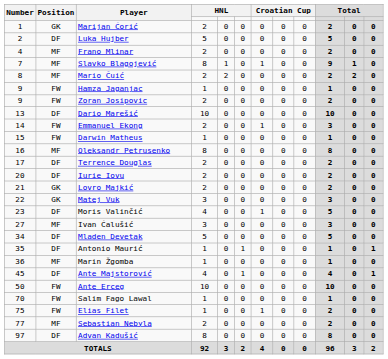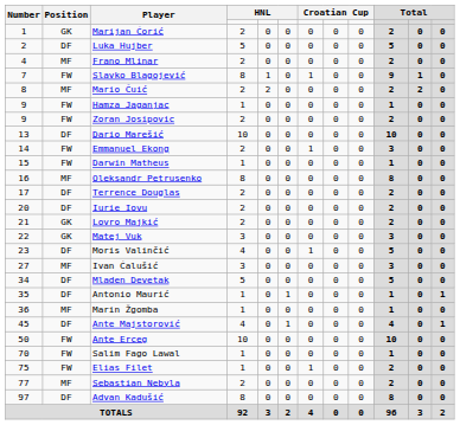 <table class="wikitable" style="font-size: 95%; text-align: center;">
 <tr>
 <th width=40 rowspan="2" align="center">Number</th>
 <th width=40 rowspan="2" align="center">Position</th>
 <th width=180 rowspan="2" align="center">Player</th>
 <th width=120 colspan="3" align="center">HNL</th>
 <th width=120 colspan="3" align="center">Croatian Cup</th>
 <th width=140 colspan="3" align="center" style="background: #DCDCDC">Total</th>
 </tr>
 <tr>
 <td></td>
 <td></td>
 <td></td>
 <td></td>
 <td></td>
 <td></td>
 <th style="background: #DCDCDC"></th>
 <th style="background: #DCDCDC"></th>
 <th style="background: #DCDCDC"></th>
 </tr>
 <tr>
 <td>1</td>
 <td>GK</td>
 <td style="text-align:left;"> <a href='#'>Marijan Ćorić</a></td>
 <td>2</td>
 <td>0</td>
 <td>0</td>
 <td>0</td>
 <td>0</td>
 <td>0</td>
 <th style="background: #DCDCDC">2</th>
 <th style="background: #DCDCDC">0</th>
 <th style="background: #DCDCDC">0</th>
 </tr>
 <tr>
 <td>2</td>
 <td>DF</td>
 <td style="text-align:left;"> <a href='#'>Luka Hujber</a></td>
 <td>5</td>
 <td>0</td>
 <td>0</td>
 <td>0</td>
 <td>0</td>
 <td>0</td>
 <th style="background: #DCDCDC">5</th>
 <th style="background: #DCDCDC">0</th>
 <th style="background: #DCDCDC">0</th>
 </tr>
 <tr>
 <td>4</td>
 <td>MF</td>
 <td style="text-align:left;"> <a href='#'>Frano Mlinar</a></td>
 <td>2</td>
 <td>0</td>
 <td>0</td>
 <td>0</td>
 <td>0</td>
 <td>0</td>
 <th style="background: #DCDCDC">2</th>
 <th style="background: #DCDCDC">0</th>
 <th style="background: #DCDCDC">0</th>
 </tr>
 <tr>
 <td>7</td>
-<td>MF</td>
+<td>FW</td>
 <td style="text-align:left;"> <a href='#'>Slavko Blagojević</a></td>
 <td>8</td>
 <td>1</td>
 <td>0</td>
 <td>1</td>
 <td>0</td>
 <td>0</td>
 <th style="background: #DCDCDC">9</th>
 <th style="background: #DCDCDC">1</th>
 <th style="background: #DCDCDC">0</th>
 </tr>
 <tr>
 <td>8</td>
 <td>MF</td>
 <td style="text-align:left;"> <a href='#'>Mario Čuić</a></td>
 <td>2</td>
 <td>2</td>
 <td>0</td>
 <td>0</td>
 <td>0</td>
 <td>0</td>
 <th style="background: #DCDCDC">2</th>
 <th style="background: #DCDCDC">2</th>
 <th style="background: #DCDCDC">0</th>
 </tr>
 <tr>
 <td>9</td>
 <td>FW</td>
 <td style="text-align:left;"> <a href='#'>Hamza Jaganjac</a></td>
 <td>1</td>
 <td>0</td>
 <td>0</td>
 <td>0</td>
 <td>0</td>
 <td>0</td>
 <th style="background: #DCDCDC">1</th>
 <th style="background: #DCDCDC">0</th>
 <th style="background: #DCDCDC">0</th>
 </tr>
 <tr>
 <td>9</td>
 <td>FW</td>
 <td style="text-align:left;"> <a href='#'>Zoran Josipovic</a></td>
 <td>2</td>
 <td>0</td>
 <td>0</td>
 <td>0</td>
 <td>0</td>
 <td>0</td>
 <th style="background: #DCDCDC">2</th>
 <th style="background: #DCDCDC">0</th>
 <th style="background: #DCDCDC">0</th>
 </tr>
 <tr>
 <td>13</td>
 <td>DF</td>
 <td style="text-align:left;"> <a href='#'>Dario Marešić</a></td>
 <td>10</td>
 <td>0</td>
 <td>0</td>
 <td>0</td>
 <td>0</td>
 <td>0</td>
 <th style="background: #DCDCDC">10</th>
 <th style="background: #DCDCDC">0</th>
 <th style="background: #DCDCDC">0</th>
 </tr>
 <tr>
 <td>14</td>
 <td>FW</td>
 <td style="text-align:left;"> <a href='#'>Emmanuel Ekong</a></td>
 <td>2</td>
 <td>0</td>
 <td>0</td>
 <td>1</td>
 <td>0</td>
 <td>0</td>
 <th style="background: #DCDCDC">3</th>
 <th style="background: #DCDCDC">0</th>
 <th style="background: #DCDCDC">0</th>
 </tr>
 <tr>
 <td>15</td>
 <td>FW</td>
 <td style="text-align:left;"> <a href='#'>Darwin Matheus</a></td>
 <td>1</td>
 <td>0</td>
 <td>0</td>
 <td>0</td>
 <td>0</td>
 <td>0</td>
 <th style="background: #DCDCDC">1</th>
 <th style="background: #DCDCDC">0</th>
 <th style="background: #DCDCDC">0</th>
 </tr>
 <tr>
 <td>16</td>
 <td>MF</td>
 <td style="text-align:left;"> <a href='#'>Oleksandr Petrusenko</a></td>
 <td>8</td>
 <td>0</td>
 <td>0</td>
 <td>0</td>
 <td>0</td>
 <td>0</td>
 <th style="background: #DCDCDC">8</th>
 <th style="background: #DCDCDC">0</th>
 <th style="background: #DCDCDC">0</th>
 </tr>
 <tr>
 <td>17</td>
 <td>DF</td>
 <td style="text-align:left;"> <a href='#'>Terrence Douglas</a></td>
 <td>2</td>
 <td>0</td>
 <td>0</td>
 <td>0</td>
 <td>0</td>
 <td>0</td>
 <th style="background: #DCDCDC">2</th>
 <th style="background: #DCDCDC">0</th>
 <th style="background: #DCDCDC">0</th>
 </tr>
 <tr>
 <td>20</td>
 <td>DF</td>
 <td style="text-align:left;"> <a href='#'>Iurie Iovu</a></td>
 <td>2</td>
 <td>0</td>
 <td>0</td>
 <td>0</td>
 <td>0</td>
 <td>0</td>
 <th style="background: #DCDCDC">2</th>
 <th style="background: #DCDCDC">0</th>
 <th style="background: #DCDCDC">0</th>
 </tr>
 <tr>
 <td>21</td>
 <td>GK</td>
 <td style="text-align:left;"> <a href='#'>Lovro Majkić</a></td>
 <td>2</td>
 <td>0</td>
 <td>0</td>
 <td>0</td>
 <td>0</td>
 <td>0</td>
 <th style="background: #DCDCDC">2</th>
 <th style="background: #DCDCDC">0</th>
 <th style="background: #DCDCDC">0</th>
 </tr>
 <tr>
 <td>22</td>
 <td>GK</td>
 <td style="text-align:left;"> <a href='#'>Matej Vuk</a></td>
 <td>3</td>
 <td>0</td>
 <td>0</td>
 <td>0</td>
 <td>0</td>
 <td>0</td>
 <th style="background: #DCDCDC">3</th>
 <th style="background: #DCDCDC">0</th>
 <th style="background: #DCDCDC">0</th>
 </tr>
 <tr>
 <td>23</td>
 <td>DF</td>
 <td style="text-align:left;"> Moris Valinčić</td>
 <td>4</td>
 <td>0</td>
 <td>0</td>
 <td>1</td>
 <td>0</td>
 <td>0</td>
 <th style="background: #DCDCDC">5</th>
 <th style="background: #DCDCDC">0</th>
 <th style="background: #DCDCDC">0</th>
 </tr>
 <tr>
 <td>27</td>
 <td>MF</td>
 <td style="text-align:left;"> Ivan Ćalušić</td>
 <td>3</td>
 <td>0</td>
 <td>0</td>
 <td>0</td>
 <td>0</td>
 <td>0</td>
 <th style="background: #DCDCDC">3</th>
 <th style="background: #DCDCDC">0</th>
 <th style="background: #DCDCDC">0</th>
 </tr>
 <tr>
 <td>34</td>
 <td>DF</td>
 <td style="text-align:left;"> <a href='#'>Mladen Devetak</a></td>
 <td>5</td>
 <td>0</td>
 <td>0</td>
 <td>0</td>
 <td>0</td>
 <td>0</td>
 <th style="background: #DCDCDC">5</th>
 <th style="background: #DCDCDC">0</th>
 <th style="background: #DCDCDC">0</th>
 </tr>
 <tr>
 <td>35</td>
 <td>DF</td>
 <td style="text-align:left;"> Antonio Maurić</td>
 <td>1</td>
 <td>0</td>
 <td>1</td>
 <td>0</td>
 <td>0</td>
 <td>0</td>
 <th style="background: #DCDCDC">1</th>
 <th style="background: #DCDCDC">0</th>
 <th style="background: #DCDCDC">1</th>
 </tr>
 <tr>
 <td>36</td>
 <td>MF</td>
 <td style="text-align:left;"> Marin Žgomba</td>
 <td>1</td>
 <td>0</td>
 <td>0</td>
 <td>0</td>
 <td>0</td>
 <td>0</td>
 <th style="background: #DCDCDC">1</th>
 <th style="background: #DCDCDC">0</th>
 <th style="background: #DCDCDC">0</th>
 </tr>
 <tr>
 <td>45</td>
 <td>DF</td>
 <td style="text-align:left;"> <a href='#'>Ante Majstorović</a></td>
 <td>4</td>
 <td>0</td>
 <td>1</td>
 <td>0</td>
 <td>0</td>
 <td>0</td>
 <th style="background: #DCDCDC">4</th>
 <th style="background: #DCDCDC">0</th>
 <th style="background: #DCDCDC">1</th>
 </tr>
 <tr>
 <td>50</td>
 <td>FW</td>
 <td style="text-align:left;"> <a href='#'>Ante Erceg</a></td>
 <td>10</td>
 <td>0</td>
 <td>0</td>
 <td>0</td>
 <td>0</td>
 <td>0</td>
 <th style="background: #DCDCDC">10</th>
 <th style="background: #DCDCDC">0</th>
 <th style="background: #DCDCDC">0</th>
 </tr>
 <tr>
 <td>70</td>
 <td>FW</td>
 <td style="text-align:left;"> Salim Fago Lawal</td>
 <td>1</td>
 <td>0</td>
 <td>0</td>
 <td>0</td>
 <td>0</td>
 <td>0</td>
 <th style="background: #DCDCDC">1</th>
 <th style="background: #DCDCDC">0</th>
 <th style="background: #DCDCDC">0</th>
 </tr>
 <tr>
 <td>75</td>
 <td>FW</td>
 <td style="text-align:left;"> <a href='#'>Elias Filet</a></td>
 <td>1</td>
 <td>0</td>
 <td>0</td>
 <td>1</td>
 <td>0</td>
 <td>0</td>
 <th style="background: #DCDCDC">2</th>
 <th style="background: #DCDCDC">0</th>
 <th style="background: #DCDCDC">0</th>
 </tr>
 <tr>
 <td>77</td>
 <td>MF</td>
 <td style="text-align:left;"> <a href='#'>Sebastian Nebyla</a></td>
 <td>2</td>
 <td>0</td>
 <td>0</td>
 <td>0</td>
 <td>0</td>
 <td>0</td>
 <th style="background: #DCDCDC">2</th>
 <th style="background: #DCDCDC">0</th>
 <th style="background: #DCDCDC">0</th>
 </tr>
 <tr>
 <td>97</td>
 <td>DF</td>
 <td style="text-align:left;"> <a href='#'>Advan Kadušić</a></td>
 <td>8</td>
 <td>0</td>
 <td>0</td>
 <td>0</td>
 <td>0</td>
 <td>0</td>
 <th style="background: #DCDCDC">8</th>
 <th style="background: #DCDCDC">0</th>
 <th style="background: #DCDCDC">0</th>
 </tr>
 <tr>
 <th colspan="3" align="center" style="background: #DCDCDC">TOTALS</th>
 <th style="background: #DCDCDC">92</th>
 <th style="background: #DCDCDC">3</th>
 <th style="background: #DCDCDC">2</th>
 <th style="background: #DCDCDC">4</th>
 <th style="background: #DCDCDC">0</th>
 <th style="background: #DCDCDC">0</th>
 <th style="background: #DCDCDC">96</th>
 <th style="background: #DCDCDC">3</th>
 <th style="background: #DCDCDC">2</th>
 </tr>
 </table>
